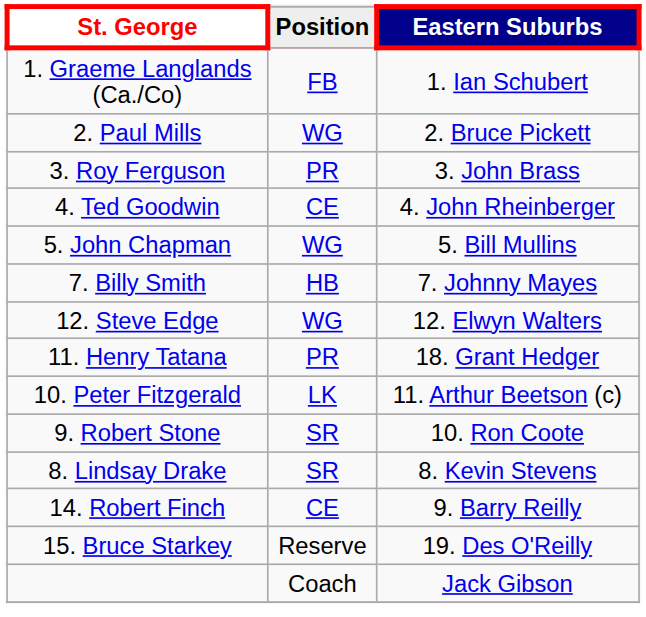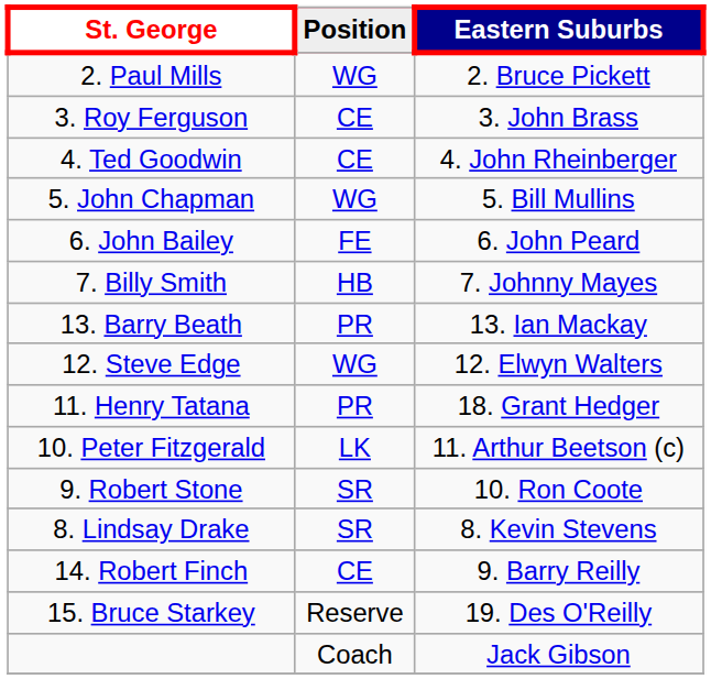 <table align="right" class="wikitable" style="font-size:90%; margin-left:1em">
 <tr bgcolor="#FF0033">
 <th style="width:150px; border:3px solid red; background: white; color: red">St. George</th>
 <th style="width:40px; text-align:center; background:#eee; color:black;">Position</th>
 <th style="width:150px; border:3px solid red; background: darkblue; color: white">Eastern Suburbs</th>
-</tr>
-<tr align=center>
-<td>1. <a href='#'>Graeme Langlands</a> (Ca./Co)</td>
-<td><a href='#'>FB</a></td>
-<td>1. <a href='#'>Ian Schubert</a></td>
 </tr>
 <tr align=center>
 <td>2. <a href='#'>Paul Mills</a></td>
 <td><a href='#'>WG</a></td>
 <td>2. <a href='#'>Bruce Pickett</a></td>
 </tr>
 <tr align=center>
 <td>3. <a href='#'>Roy Ferguson</a></td>
-<td><a href='#'>PR</a></td>
+<td><a href='#'>CE</a></td>
 <td>3. <a href='#'>John Brass</a></td>
 </tr>
 <tr align=center>
 <td>4. <a href='#'>Ted Goodwin</a></td>
 <td><a href='#'>CE</a></td>
 <td>4. <a href='#'>John Rheinberger</a></td>
 </tr>
 <tr align=center>
 <td>5. <a href='#'>John Chapman</a></td>
 <td><a href='#'>WG</a></td>
 <td>5. <a href='#'>Bill Mullins</a></td>
 </tr>
 <tr align=center>
+<td>6. <a href='#'>John Bailey</a></td>
+<td><a href='#'>FE</a></td>
+<td>6. <a href='#'>John Peard</a></td>
+</tr>
+<tr align=center>
 <td>7. <a href='#'>Billy Smith</a></td>
 <td><a href='#'>HB</a></td>
 <td>7. <a href='#'>Johnny Mayes</a></td>
+</tr>
+<tr align=center>
+<td>13. <a href='#'>Barry Beath</a></td>
+<td><a href='#'>PR</a></td>
+<td>13. <a href='#'>Ian Mackay</a></td>
 </tr>
 <tr align=center>
 <td>12. <a href='#'>Steve Edge</a></td>
 <td><a href='#'>WG</a></td>
 <td>12. <a href='#'>Elwyn Walters</a></td>
 </tr>
 <tr align=center>
 <td>11. <a href='#'>Henry Tatana</a></td>
 <td><a href='#'>PR</a></td>
 <td>18. <a href='#'>Grant Hedger</a></td>
 </tr>
 <tr align=center>
 <td>10. <a href='#'>Peter Fitzgerald</a></td>
 <td><a href='#'>LK</a></td>
 <td>11. <a href='#'>Arthur Beetson</a> (c)</td>
 </tr>
 <tr align=center>
 <td>9. <a href='#'>Robert Stone</a></td>
 <td><a href='#'>SR</a></td>
 <td>10. <a href='#'>Ron Coote</a></td>
 </tr>
 <tr align=center>
 <td>8. <a href='#'>Lindsay Drake</a></td>
 <td><a href='#'>SR</a></td>
 <td>8. <a href='#'>Kevin Stevens</a></td>
 </tr>
 <tr align=center>
 <td>14. <a href='#'>Robert Finch</a></td>
 <td><a href='#'>CE</a></td>
 <td>9. <a href='#'>Barry Reilly</a></td>
 </tr>
 <tr align=center>
 <td>15. <a href='#'>Bruce Starkey</a></td>
 <td>Reserve</td>
 <td>19. <a href='#'>Des O'Reilly</a></td>
 </tr>
 <tr align=center>
 <td></td>
 <td>Coach</td>
 <td><a href='#'>Jack Gibson</a></td>
 </tr>
 <tr>
 </tr>
 </table>
